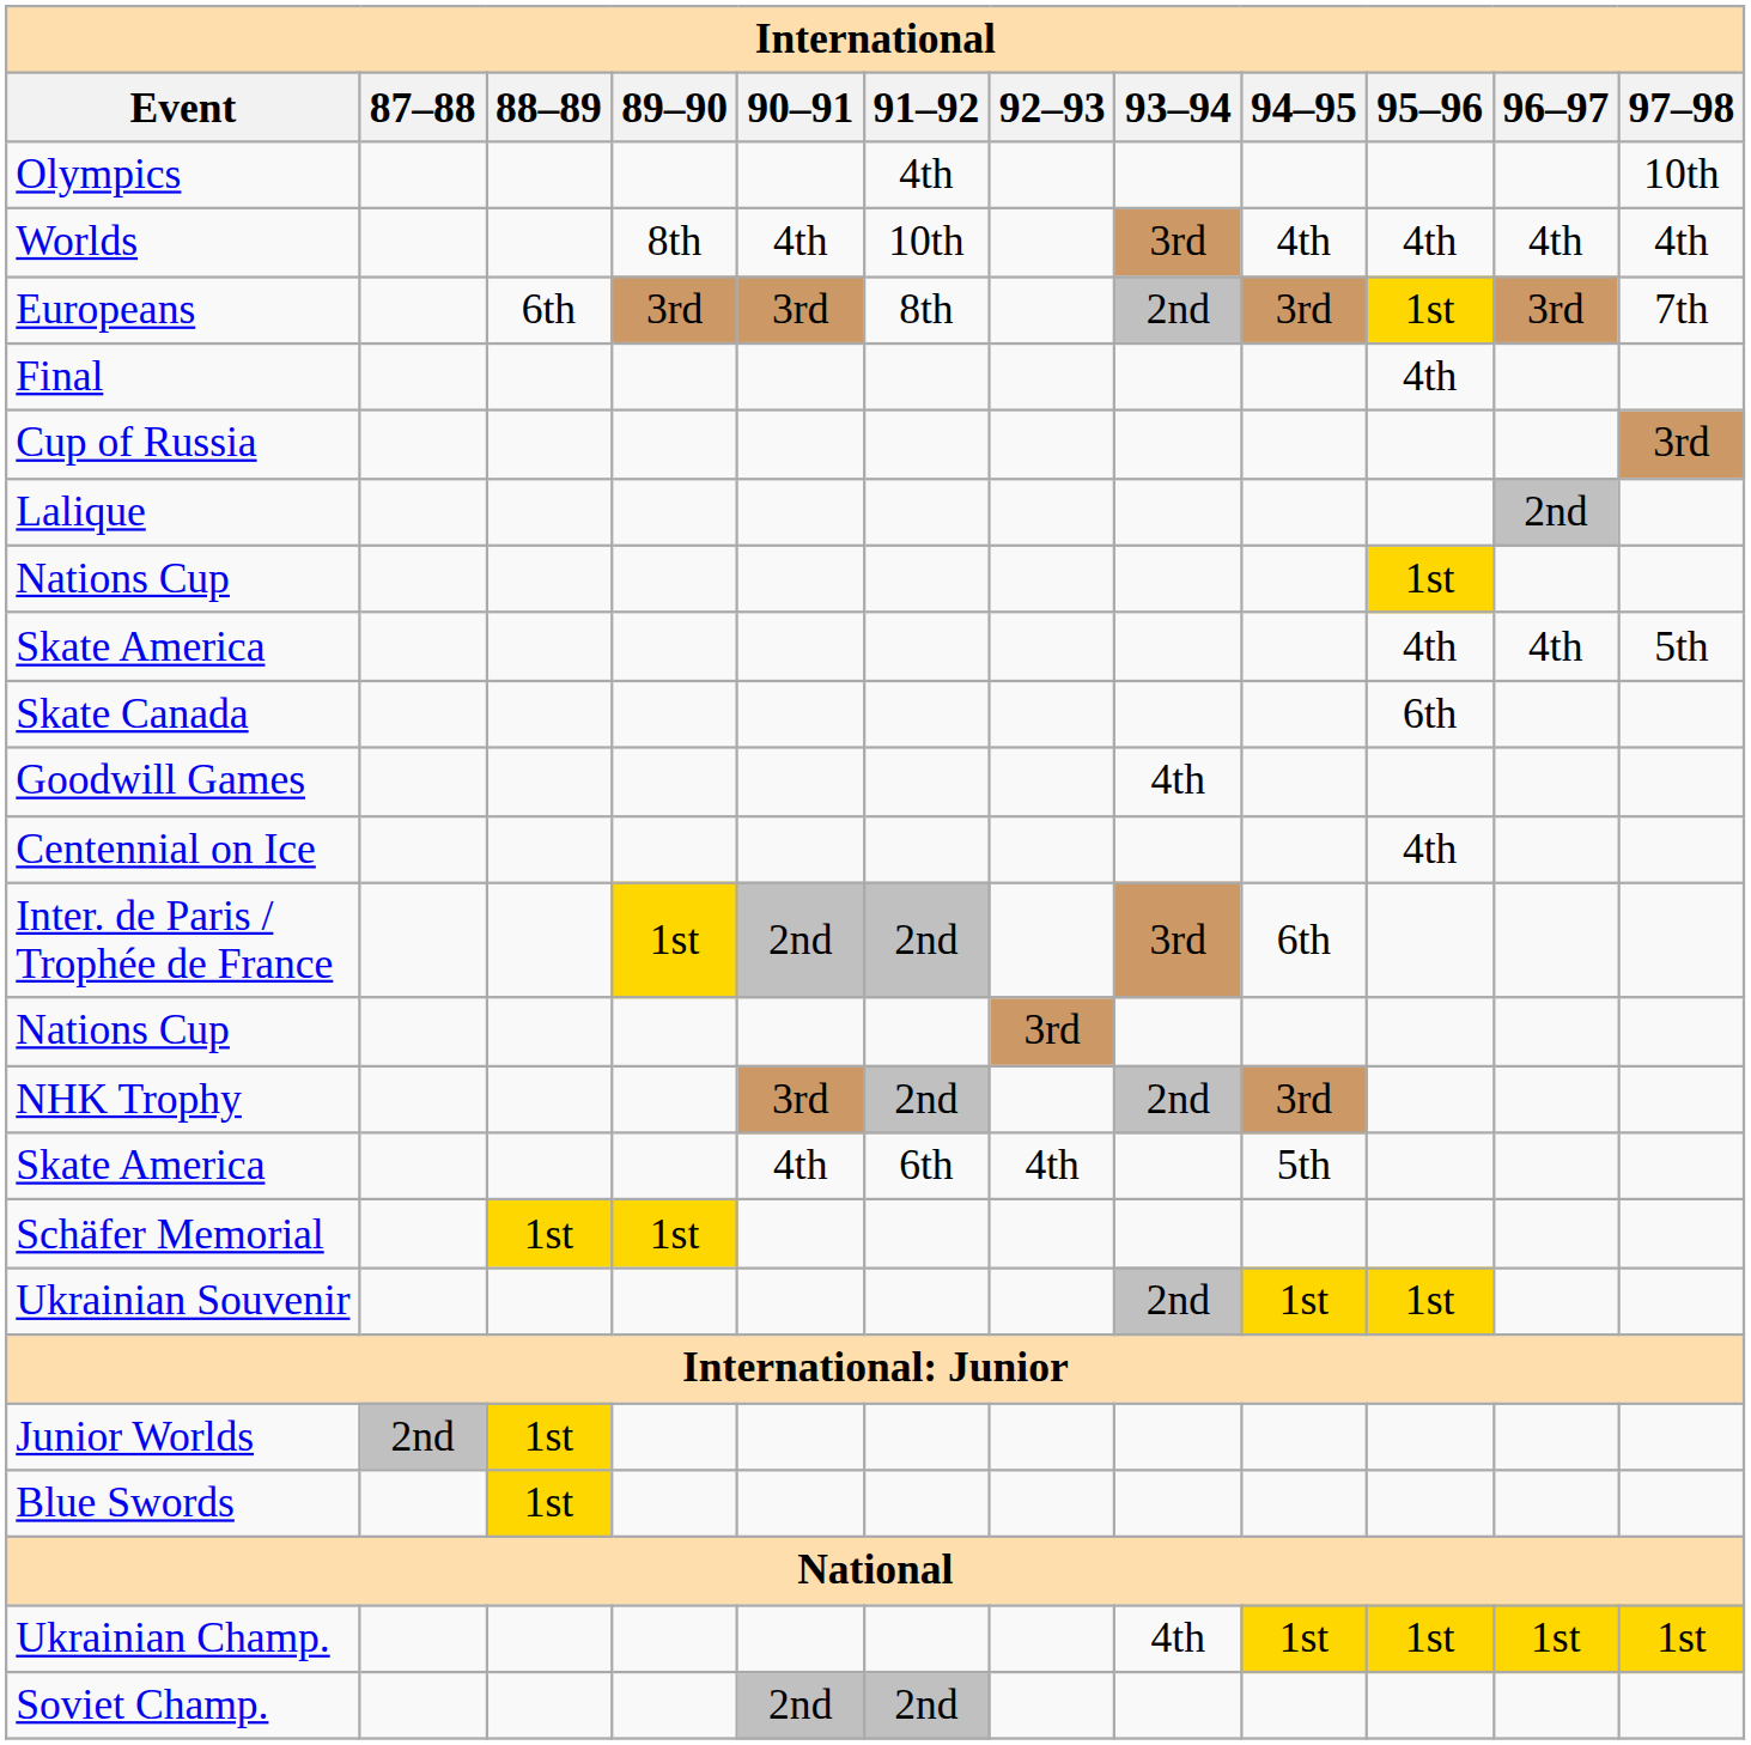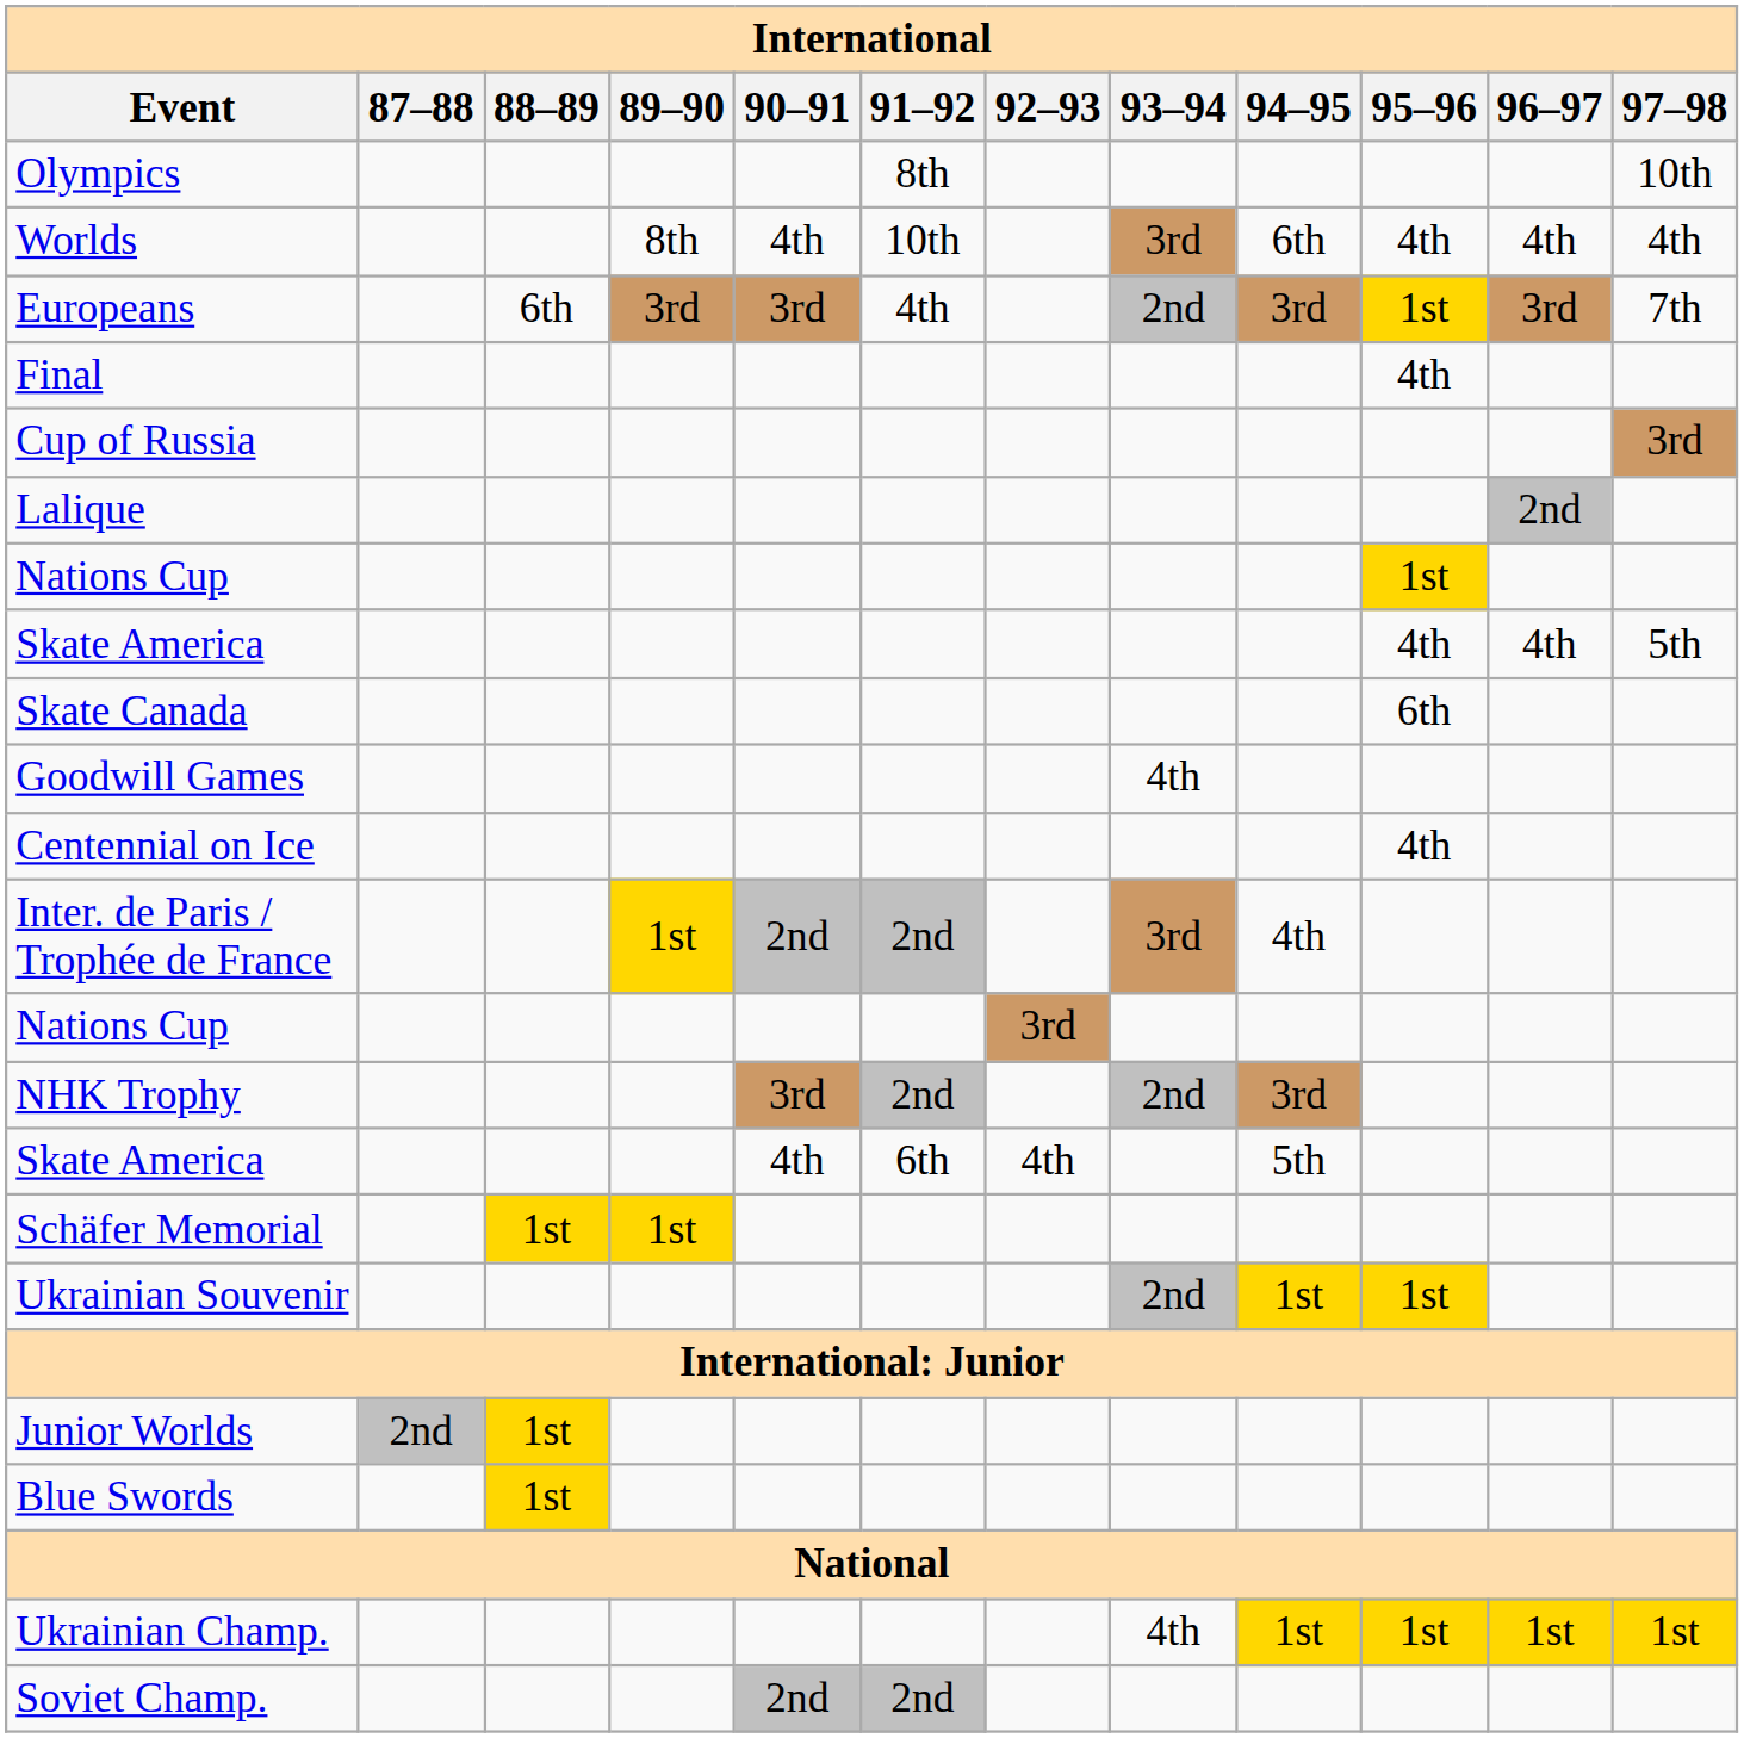 <table class="wikitable" style="text-align:center">
 <tr>
 <th style="background-color: #ffdead; " colspan=12 align=center>International</th>
 </tr>
 <tr>
 <th>Event</th>
 <th>87–88<br></th>
 <th>88–89<br></th>
 <th>89–90<br></th>
 <th>90–91<br></th>
 <th>91–92<br></th>
 <th>92–93<br></th>
 <th>93–94<br></th>
 <th>94–95<br></th>
 <th>95–96<br></th>
 <th>96–97<br></th>
 <th>97–98<br></th>
 </tr>
 <tr>
 <td align=left><a href='#'>Olympics</a></td>
 <td></td>
 <td></td>
 <td></td>
 <td></td>
-<td>4th</td>
+<td>8th</td>
 <td></td>
 <td></td>
 <td></td>
 <td></td>
 <td></td>
 <td>10th</td>
 </tr>
 <tr>
 <td align=left><a href='#'>Worlds</a></td>
 <td></td>
 <td></td>
 <td>8th</td>
 <td>4th</td>
 <td>10th</td>
 <td></td>
 <td bgcolor=cc9966>3rd</td>
-<td>4th</td>
+<td>6th</td>
 <td>4th</td>
 <td>4th</td>
 <td>4th</td>
 </tr>
 <tr>
 <td align=left><a href='#'>Europeans</a></td>
 <td></td>
 <td>6th</td>
 <td bgcolor=cc9966>3rd</td>
 <td bgcolor=cc9966>3rd</td>
-<td>8th</td>
+<td>4th</td>
 <td></td>
 <td bgcolor=silver>2nd</td>
 <td bgcolor=cc9966>3rd</td>
 <td bgcolor=gold>1st</td>
 <td bgcolor=cc9966>3rd</td>
 <td>7th</td>
 </tr>
 <tr>
 <td align=left> <a href='#'>Final</a></td>
 <td></td>
 <td></td>
 <td></td>
 <td></td>
 <td></td>
 <td></td>
 <td></td>
 <td></td>
 <td>4th</td>
 <td></td>
 <td></td>
 </tr>
 <tr>
 <td align=left> <a href='#'>Cup of Russia</a></td>
 <td></td>
 <td></td>
 <td></td>
 <td></td>
 <td></td>
 <td></td>
 <td></td>
 <td></td>
 <td></td>
 <td></td>
 <td bgcolor=cc9966>3rd</td>
 </tr>
 <tr>
 <td align=left> <a href='#'>Lalique</a></td>
 <td></td>
 <td></td>
 <td></td>
 <td></td>
 <td></td>
 <td></td>
 <td></td>
 <td></td>
 <td></td>
 <td bgcolor=silver>2nd</td>
 <td></td>
 </tr>
 <tr>
 <td align=left> <a href='#'>Nations Cup</a></td>
 <td></td>
 <td></td>
 <td></td>
 <td></td>
 <td></td>
 <td></td>
 <td></td>
 <td></td>
 <td bgcolor=gold>1st</td>
 <td></td>
 <td></td>
 </tr>
 <tr>
 <td align=left> <a href='#'>Skate America</a></td>
 <td></td>
 <td></td>
 <td></td>
 <td></td>
 <td></td>
 <td></td>
 <td></td>
 <td></td>
 <td>4th</td>
 <td>4th</td>
 <td>5th</td>
 </tr>
 <tr>
 <td align=left> <a href='#'>Skate Canada</a></td>
 <td></td>
 <td></td>
 <td></td>
 <td></td>
 <td></td>
 <td></td>
 <td></td>
 <td></td>
 <td>6th</td>
 <td></td>
 <td></td>
 </tr>
 <tr>
 <td align=left><a href='#'>Goodwill Games</a></td>
 <td></td>
 <td></td>
 <td></td>
 <td></td>
 <td></td>
 <td></td>
 <td>4th</td>
 <td></td>
 <td></td>
 <td></td>
 <td></td>
 </tr>
 <tr>
 <td align=left><a href='#'>Centennial on Ice</a></td>
 <td></td>
 <td></td>
 <td></td>
 <td></td>
 <td></td>
 <td></td>
 <td></td>
 <td></td>
 <td>4th</td>
 <td></td>
 <td></td>
 </tr>
 <tr>
 <td align=left><a href='#'>Inter. de Paris /<br>Trophée de France</a></td>
 <td></td>
 <td></td>
 <td bgcolor=gold>1st</td>
 <td bgcolor=silver>2nd</td>
 <td bgcolor=silver>2nd</td>
 <td></td>
 <td bgcolor=cc9966>3rd</td>
-<td>6th</td>
+<td>4th</td>
 <td></td>
 <td></td>
 <td></td>
 </tr>
 <tr>
 <td align=left><a href='#'>Nations Cup</a></td>
 <td></td>
 <td></td>
 <td></td>
 <td></td>
 <td></td>
 <td bgcolor=cc9966>3rd</td>
 <td></td>
 <td></td>
 <td></td>
 <td></td>
 <td></td>
 </tr>
 <tr>
 <td align=left><a href='#'>NHK Trophy</a></td>
 <td></td>
 <td></td>
 <td></td>
 <td bgcolor=cc9966>3rd</td>
 <td bgcolor=silver>2nd</td>
 <td></td>
 <td bgcolor=silver>2nd</td>
 <td bgcolor=cc9966>3rd</td>
 <td></td>
 <td></td>
 <td></td>
 </tr>
 <tr>
 <td align=left><a href='#'>Skate America</a></td>
 <td></td>
 <td></td>
 <td></td>
 <td>4th</td>
 <td>6th</td>
 <td>4th</td>
 <td></td>
 <td>5th</td>
 <td></td>
 <td></td>
 <td></td>
 </tr>
 <tr>
 <td align=left><a href='#'>Schäfer Memorial</a></td>
 <td></td>
 <td bgcolor=gold>1st</td>
 <td bgcolor=gold>1st</td>
 <td></td>
 <td></td>
 <td></td>
 <td></td>
 <td></td>
 <td></td>
 <td></td>
 <td></td>
 </tr>
 <tr>
 <td align=left><a href='#'>Ukrainian Souvenir</a></td>
 <td></td>
 <td></td>
 <td></td>
 <td></td>
 <td></td>
 <td></td>
 <td bgcolor=silver>2nd</td>
 <td bgcolor=gold>1st</td>
 <td bgcolor=gold>1st</td>
 <td></td>
 <td></td>
 </tr>
 <tr>
 <th style="background-color: #ffdead; " colspan=12 align=center>International: Junior</th>
 </tr>
 <tr>
 <td align=left><a href='#'>Junior Worlds</a></td>
 <td bgcolor=silver>2nd</td>
 <td bgcolor=gold>1st</td>
 <td></td>
 <td></td>
 <td></td>
 <td></td>
 <td></td>
 <td></td>
 <td></td>
 <td></td>
 <td></td>
 </tr>
 <tr>
 <td align=left><a href='#'>Blue Swords</a></td>
 <td></td>
 <td bgcolor=gold>1st</td>
 <td></td>
 <td></td>
 <td></td>
 <td></td>
 <td></td>
 <td></td>
 <td></td>
 <td></td>
 <td></td>
 </tr>
 <tr>
 <th style="background-color: #ffdead; " colspan=12 align=center>National</th>
 </tr>
 <tr>
 <td align=left><a href='#'>Ukrainian Champ.</a></td>
 <td></td>
 <td></td>
 <td></td>
 <td></td>
 <td></td>
 <td></td>
 <td>4th</td>
 <td bgcolor=gold>1st</td>
 <td bgcolor=gold>1st</td>
 <td bgcolor=gold>1st</td>
 <td bgcolor=gold>1st</td>
 </tr>
 <tr>
 <td align=left><a href='#'>Soviet Champ.</a></td>
 <td></td>
 <td></td>
 <td></td>
 <td bgcolor=silver>2nd</td>
 <td bgcolor=silver>2nd</td>
 <td></td>
 <td></td>
 <td></td>
 <td></td>
 <td></td>
 <td></td>
 </tr>
 </table>
